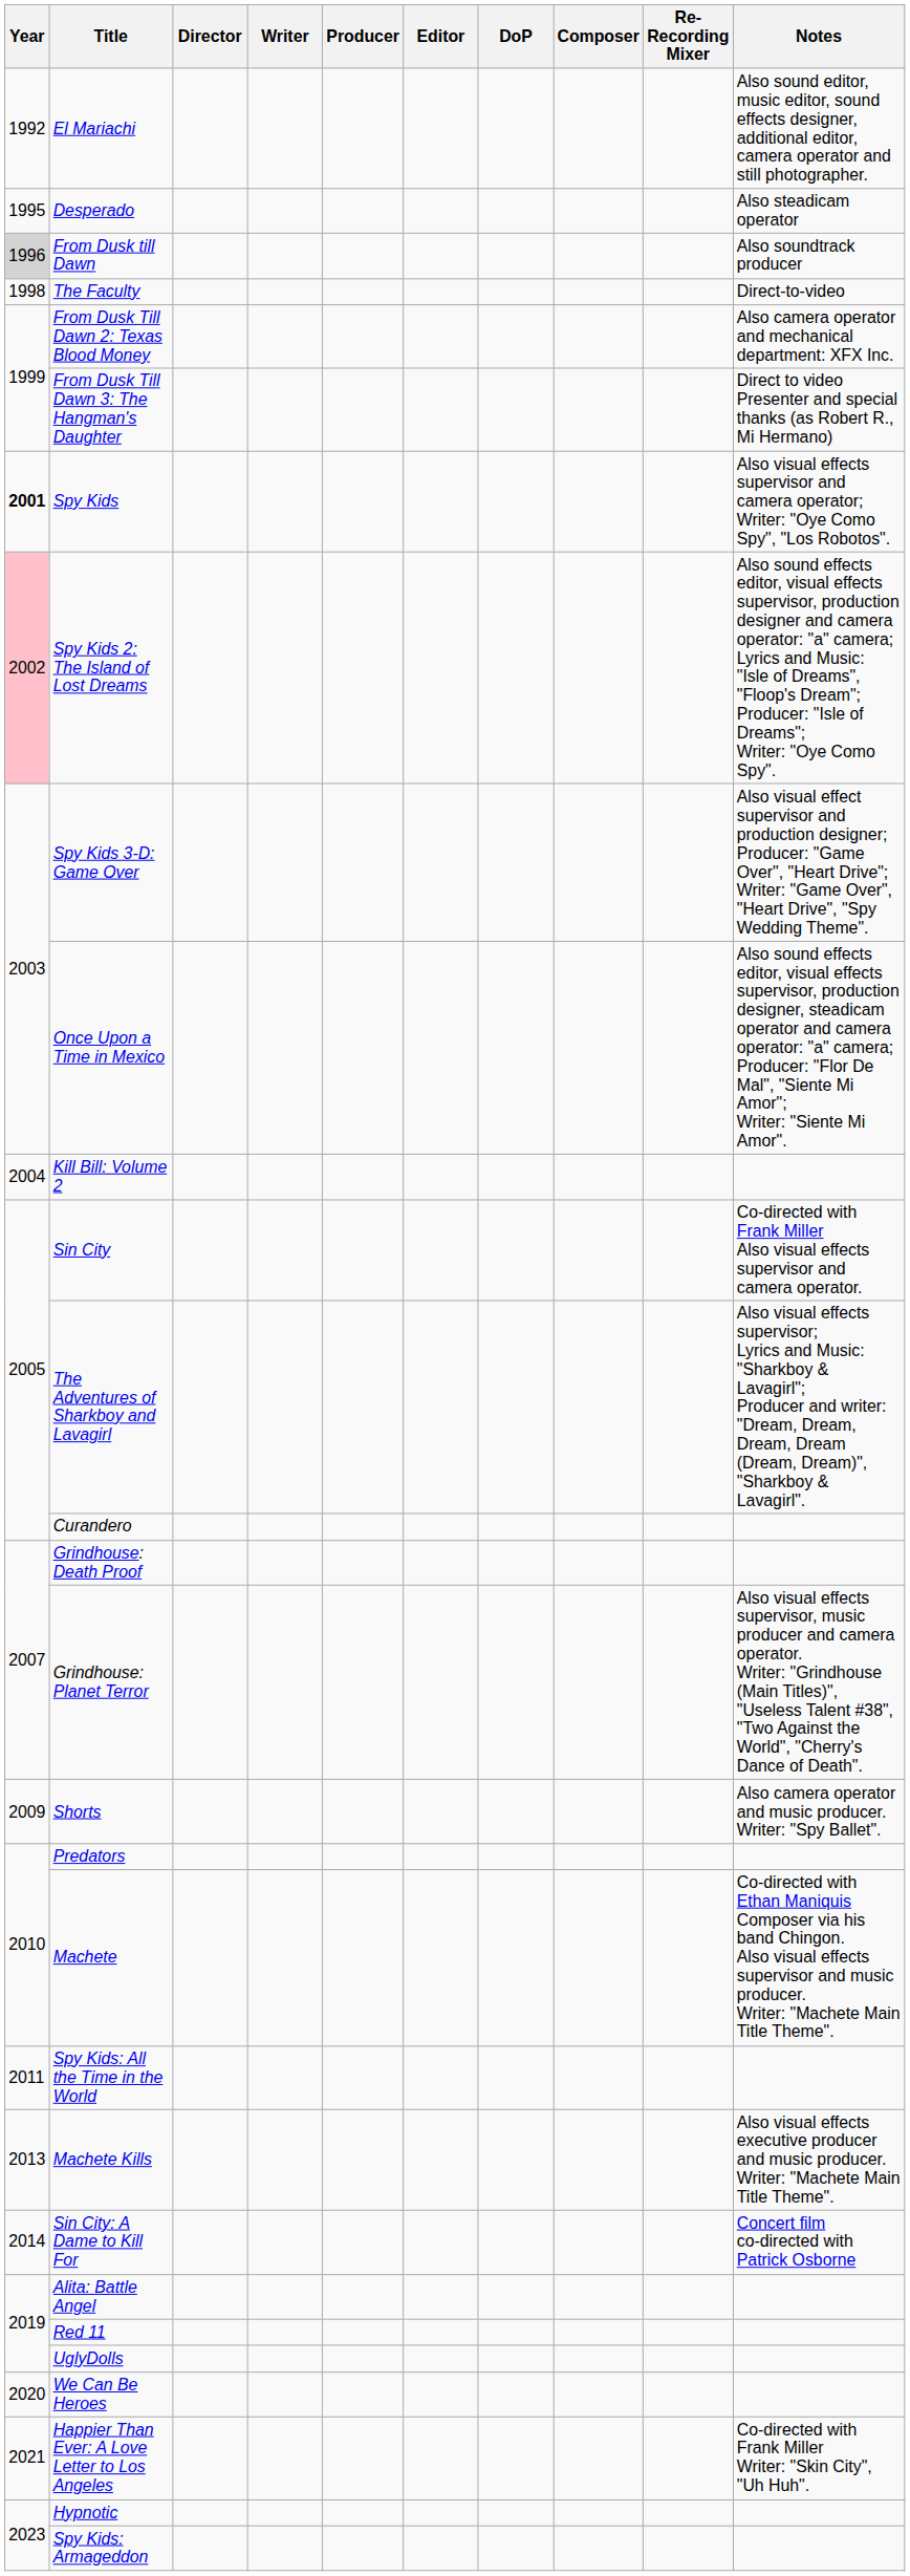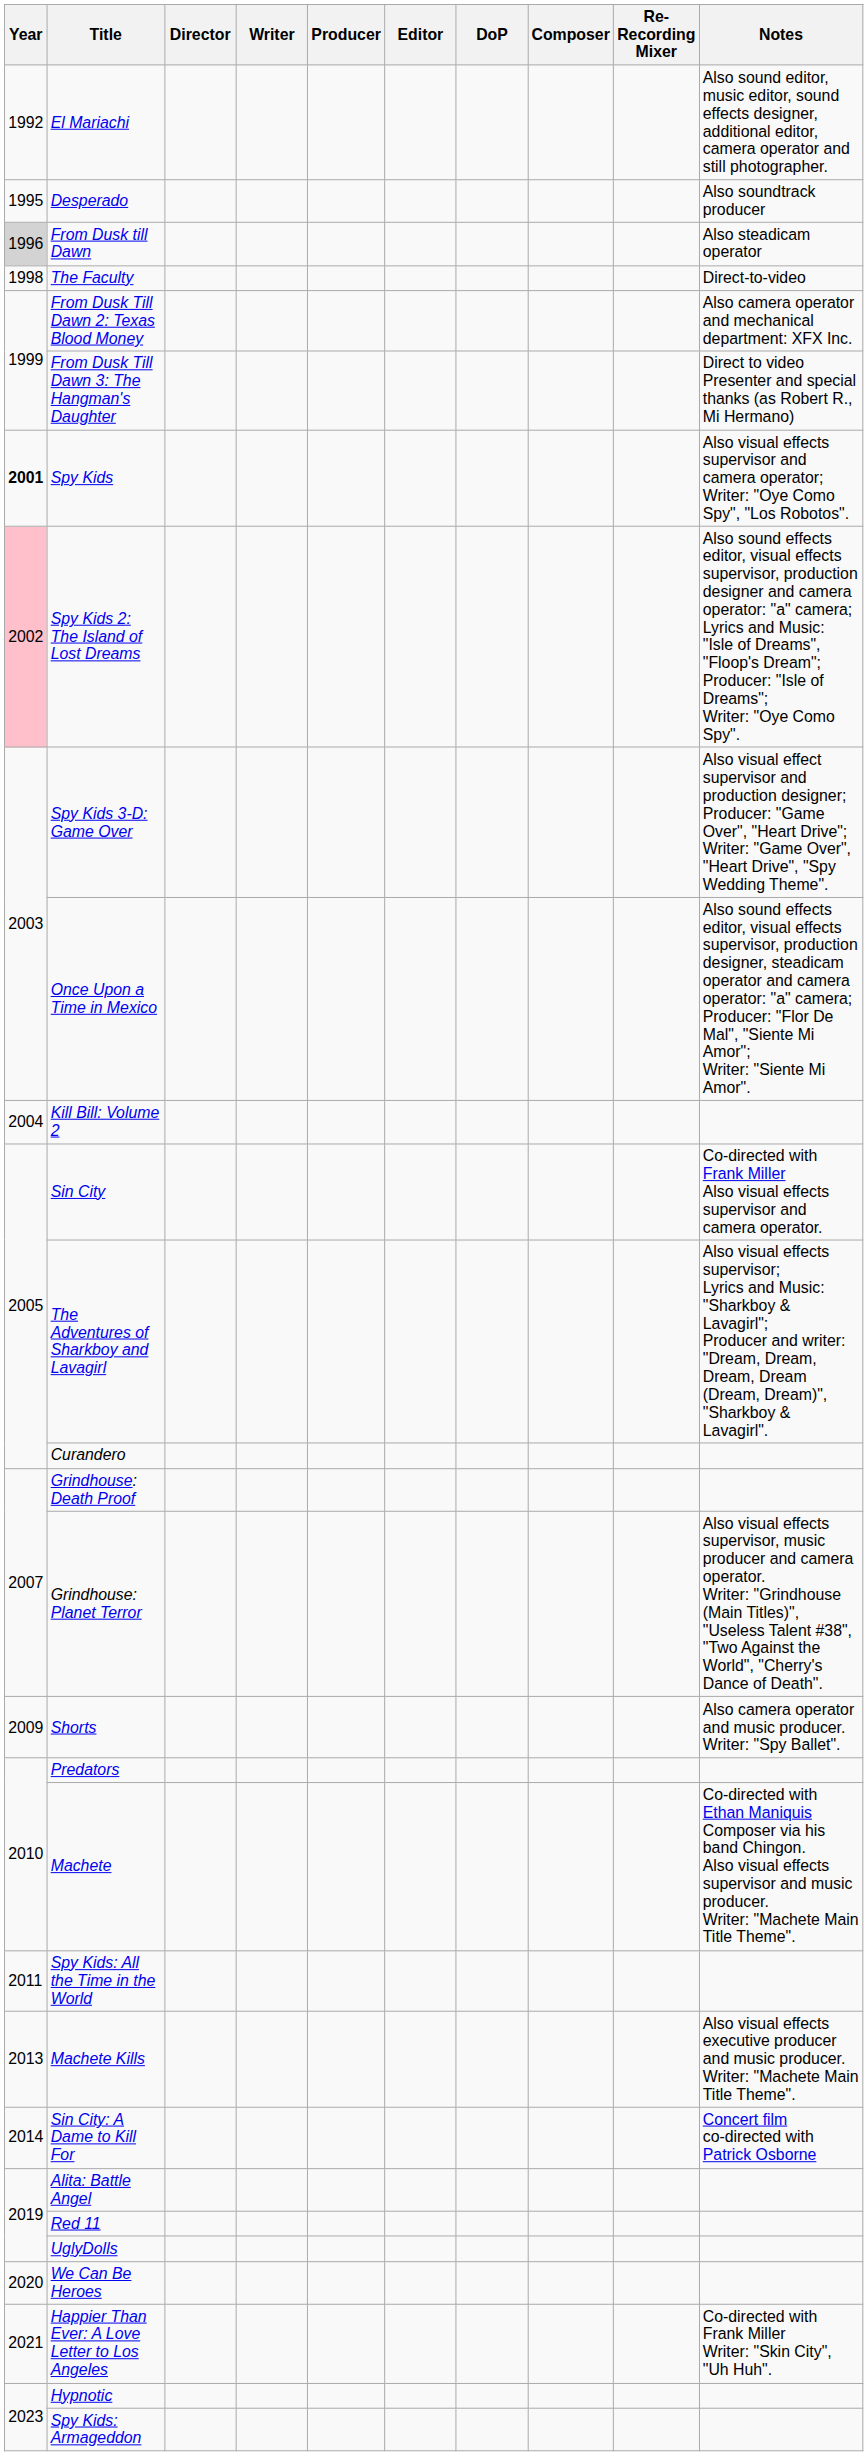 <table class="wikitable plainrowheaders">
 <tr>
 <th rowspan="2" style="width:33px;">Year</th>
 <th rowspan="2">Title</th>
 </tr>
 <tr>
 <th width=65>Director</th>
 <th width=65>Writer</th>
 <th width=65>Producer</th>
 <th width=65>Editor</th>
 <th width=65>DoP</th>
 <th width=65>Composer</th>
 <th width=65>Re-Recording Mixer</th>
 <th>Notes</th>
 </tr>
 <tr>
 <td>1992</td>
 <td style="text-align:left;"><em><a href='#'>El Mariachi</a></em></td>
 <td></td>
 <td></td>
 <td></td>
 <td></td>
 <td></td>
 <td></td>
 <td></td>
 <td>Also sound editor, music editor, sound effects designer, additional editor, camera operator and still photographer.</td>
 </tr>
 <tr>
 <td>1995</td>
 <td style="text-align:left;"><em><a href='#'>Desperado</a></em></td>
 <td></td>
 <td></td>
 <td></td>
 <td></td>
 <td></td>
 <td></td>
 <td></td>
-<td>Also steadicam operator</td>
+<td>Also soundtrack producer</td>
 </tr>
 <tr>
 <td style="background: lightgrey;">1996</td>
 <td style="text-align:left;"><em><a href='#'>From Dusk till Dawn</a></em></td>
 <td></td>
 <td></td>
 <td></td>
 <td></td>
 <td></td>
 <td></td>
 <td></td>
-<td>Also soundtrack producer</td>
+<td>Also steadicam operator</td>
 </tr>
 <tr>
 <td>1998</td>
 <td style="text-align:left;"><em><a href='#'>The Faculty</a></em></td>
 <td></td>
 <td></td>
 <td></td>
 <td></td>
 <td></td>
 <td></td>
 <td></td>
 <td>Direct-to-video</td>
 </tr>
 <tr>
 <td rowspan="2">1999</td>
 <td style="text-align:left;"><em><a href='#'>From Dusk Till Dawn 2: Texas Blood Money</a></em></td>
 <td></td>
 <td></td>
 <td></td>
 <td></td>
 <td></td>
 <td></td>
 <td></td>
 <td>Also camera operator and mechanical department: XFX Inc.</td>
 </tr>
 <tr>
 <td style="text-align:left;"><em><a href='#'>From Dusk Till Dawn 3: The Hangman's Daughter</a></em></td>
 <td></td>
 <td></td>
 <td></td>
 <td></td>
 <td></td>
 <td></td>
 <td></td>
 <td>Direct to video<br>Presenter and special thanks (as Robert R., Mi Hermano)</td>
 </tr>
 <tr>
 <td><strong>2001</strong></td>
 <td style="text-align:left;"><em><a href='#'>Spy Kids</a></em></td>
 <td></td>
 <td></td>
 <td></td>
 <td></td>
 <td></td>
 <td></td>
 <td></td>
 <td>Also visual effects supervisor and camera operator;<br>Writer: "Oye Como Spy", "Los Robotos".</td>
 </tr>
 <tr>
 <td style="background: pink;">2002</td>
 <td style="text-align:left;"><em><a href='#'>Spy Kids 2: The Island of Lost Dreams</a></em></td>
 <td></td>
 <td></td>
 <td></td>
 <td></td>
 <td></td>
 <td></td>
 <td></td>
 <td>Also sound effects editor, visual effects supervisor, production designer and camera operator: "a" camera;<br> Lyrics and Music: "Isle of Dreams", "Floop's Dream";<br>Producer: "Isle of Dreams";<br>Writer: "Oye Como Spy".</td>
 </tr>
 <tr>
 <td rowspan="2">2003</td>
 <td style="text-align:left;"><em><a href='#'>Spy Kids 3-D: Game Over</a></em></td>
 <td></td>
 <td></td>
 <td></td>
 <td></td>
 <td></td>
 <td></td>
 <td></td>
 <td>Also visual effect supervisor and production designer;<br>Producer: "Game Over", "Heart Drive";<br>Writer: "Game Over", "Heart Drive", "Spy Wedding Theme".</td>
 </tr>
 <tr>
 <td style="text-align:left;"><em><a href='#'>Once Upon a Time in Mexico</a></em></td>
 <td></td>
 <td></td>
 <td></td>
 <td></td>
 <td></td>
 <td></td>
 <td></td>
 <td>Also sound effects editor, visual effects supervisor, production designer, steadicam operator and camera operator: "a" camera;<br>Producer: "Flor De Mal", "Siente Mi Amor";<br>Writer: "Siente Mi Amor".</td>
 </tr>
 <tr>
 <td>2004</td>
 <td><em><a href='#'>Kill Bill: Volume 2</a></em></td>
 <td></td>
 <td></td>
 <td></td>
 <td></td>
 <td></td>
 <td></td>
 <td></td>
 <td></td>
 </tr>
 <tr>
 <td rowspan="3">2005</td>
 <td style="text-align:left;"><em><a href='#'>Sin City</a></em></td>
 <td></td>
 <td></td>
 <td></td>
 <td></td>
 <td></td>
 <td></td>
 <td></td>
 <td>Co-directed with <a href='#'>Frank Miller</a><br>Also visual effects supervisor and camera operator.</td>
 </tr>
 <tr>
 <td style="text-align:left;"><em><a href='#'>The Adventures of Sharkboy and Lavagirl</a></em></td>
 <td></td>
 <td></td>
 <td></td>
 <td></td>
 <td></td>
 <td></td>
 <td></td>
 <td>Also visual effects supervisor;<br>Lyrics and Music: "Sharkboy & Lavagirl";<br>Producer and writer: "Dream, Dream, Dream, Dream (Dream, Dream)", "Sharkboy & Lavagirl".</td>
 </tr>
 <tr>
 <td style="text-align:left;"><em>Curandero</em></td>
 <td></td>
 <td></td>
 <td></td>
 <td></td>
 <td></td>
 <td></td>
 <td></td>
 <td></td>
 </tr>
 <tr>
 <td rowspan="2">2007</td>
 <td style="text-align:left;"><em><a href='#'>Grindhouse</a>: <a href='#'>Death Proof</a></em></td>
 <td></td>
 <td></td>
 <td></td>
 <td></td>
 <td></td>
 <td></td>
 <td></td>
 <td></td>
 </tr>
 <tr>
 <td style="text-align:left;"><em>Grindhouse: <a href='#'>Planet Terror</a></em></td>
 <td></td>
 <td></td>
 <td></td>
 <td></td>
 <td></td>
 <td></td>
 <td></td>
 <td>Also visual effects supervisor, music producer and camera operator.<br>Writer: "Grindhouse (Main Titles)", "Useless Talent #38", "Two Against the World", "Cherry's Dance of Death".</td>
 </tr>
 <tr>
 <td>2009</td>
 <td style="text-align:left;"><em><a href='#'>Shorts</a></em></td>
 <td></td>
 <td></td>
 <td></td>
 <td></td>
 <td></td>
 <td></td>
 <td></td>
 <td>Also camera operator and music producer.<br>Writer: "Spy Ballet".</td>
 </tr>
 <tr>
 <td rowspan="2">2010</td>
 <td style="text-align:left;"><em><a href='#'>Predators</a></em></td>
 <td></td>
 <td></td>
 <td></td>
 <td></td>
 <td></td>
 <td></td>
 <td></td>
 <td></td>
 </tr>
 <tr>
 <td style="text-align:left;"><em><a href='#'>Machete</a></em></td>
 <td></td>
 <td></td>
 <td></td>
 <td></td>
 <td></td>
 <td></td>
 <td></td>
 <td>Co-directed with <a href='#'>Ethan Maniquis</a><br>Composer via his band Chingon.<br>Also visual effects supervisor and music producer.<br>Writer: "Machete Main Title Theme".</td>
 </tr>
 <tr>
 <td>2011</td>
 <td style="text-align:left;"><em><a href='#'>Spy Kids: All the Time in the World</a></em></td>
 <td></td>
 <td></td>
 <td></td>
 <td></td>
 <td></td>
 <td></td>
 <td></td>
 <td></td>
 </tr>
 <tr>
 <td>2013</td>
 <td style="text-align:left;"><em><a href='#'>Machete Kills</a></em></td>
 <td></td>
 <td></td>
 <td></td>
 <td></td>
 <td></td>
 <td></td>
 <td></td>
 <td>Also visual effects executive producer and music producer.<br>Writer: "Machete Main Title Theme".</td>
 </tr>
 <tr>
 <td>2014</td>
 <td style="text-align:left;"><em><a href='#'>Sin City: A Dame to Kill For</a></em></td>
 <td></td>
 <td></td>
 <td></td>
 <td></td>
 <td></td>
 <td></td>
 <td></td>
 <td><a href='#'>Concert film</a><br>co-directed with <a href='#'>Patrick Osborne</a></td>
 </tr>
 <tr>
 <td rowspan="3">2019</td>
 <td style="text-align:left;"><em><a href='#'>Alita: Battle Angel</a></em></td>
 <td></td>
 <td></td>
 <td></td>
 <td></td>
 <td></td>
 <td></td>
 <td></td>
 <td></td>
 </tr>
 <tr>
 <td style="text-align:left;"><em><a href='#'>Red 11</a></em></td>
 <td></td>
 <td></td>
 <td></td>
 <td></td>
 <td></td>
 <td></td>
 <td></td>
 <td></td>
 </tr>
 <tr>
 <td style="text-align:left;"><em><a href='#'>UglyDolls</a></em></td>
 <td></td>
 <td></td>
 <td></td>
 <td></td>
 <td></td>
 <td></td>
 <td></td>
 <td></td>
 </tr>
 <tr>
 <td>2020</td>
 <td style="text-align:left;"><em><a href='#'>We Can Be Heroes</a></em></td>
 <td></td>
 <td></td>
 <td></td>
 <td></td>
 <td></td>
 <td></td>
 <td></td>
 <td></td>
 </tr>
 <tr>
 <td>2021</td>
 <td style="text-align:left;"><em><a href='#'>Happier Than Ever: A Love Letter to Los Angeles</a></em></td>
 <td></td>
 <td></td>
 <td></td>
 <td></td>
 <td></td>
 <td></td>
 <td></td>
 <td>Co-directed with Frank Miller<br>Writer: "Skin City", "Uh Huh".</td>
 </tr>
 <tr>
 <td rowspan="2">2023</td>
 <td style="text-align:left;"><em><a href='#'>Hypnotic</a></em></td>
 <td></td>
 <td></td>
 <td></td>
 <td></td>
 <td></td>
 <td></td>
 <td></td>
 <td></td>
 </tr>
 <tr>
 <td style="text-align:left;"><em><a href='#'>Spy Kids: Armageddon</a></em></td>
 <td></td>
 <td></td>
 <td></td>
 <td></td>
 <td></td>
 <td></td>
 <td></td>
 <td></td>
 </tr>
 </table>
